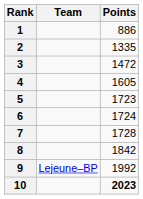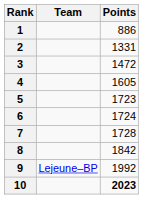 <table class="wikitable">
 <tr>
 <th scope="col">Rank</th>
 <th scope="col">Team</th>
 <th scope="col">Points</th>
 </tr>
 <tr>
 <th scope="row">1</th>
 <td></td>
 <td style="text-align:right;">886</td>
 </tr>
 <tr>
 <th scope="row">2</th>
 <td></td>
-<td style="text-align:right;">1335</td>
+<td style="text-align:right;">1331</td>
 </tr>
 <tr>
 <th scope="row">3</th>
 <td></td>
 <td style="text-align:right;">1472</td>
 </tr>
 <tr>
 <th scope="row">4</th>
 <td></td>
 <td style="text-align:right;">1605</td>
 </tr>
 <tr>
 <th scope="row">5</th>
 <td></td>
 <td style="text-align:right;">1723</td>
 </tr>
 <tr>
 <th scope="row">6</th>
 <td></td>
 <td style="text-align:right;">1724</td>
 </tr>
 <tr>
 <th scope="row">7</th>
 <td></td>
 <td style="text-align:right;">1728</td>
 </tr>
 <tr>
 <th scope="row">8</th>
 <td></td>
 <td style="text-align:right;">1842</td>
 </tr>
 <tr>
 <th scope="row">9</th>
 <td><a href='#'>Lejeune–BP</a></td>
 <td style="text-align:right;">1992</td>
 </tr>
 <tr>
 <th scope="row">10</th>
 <td></td>
 <td style="text-align:right;"><strong>2023</strong></td>
 </tr>
 </table>
